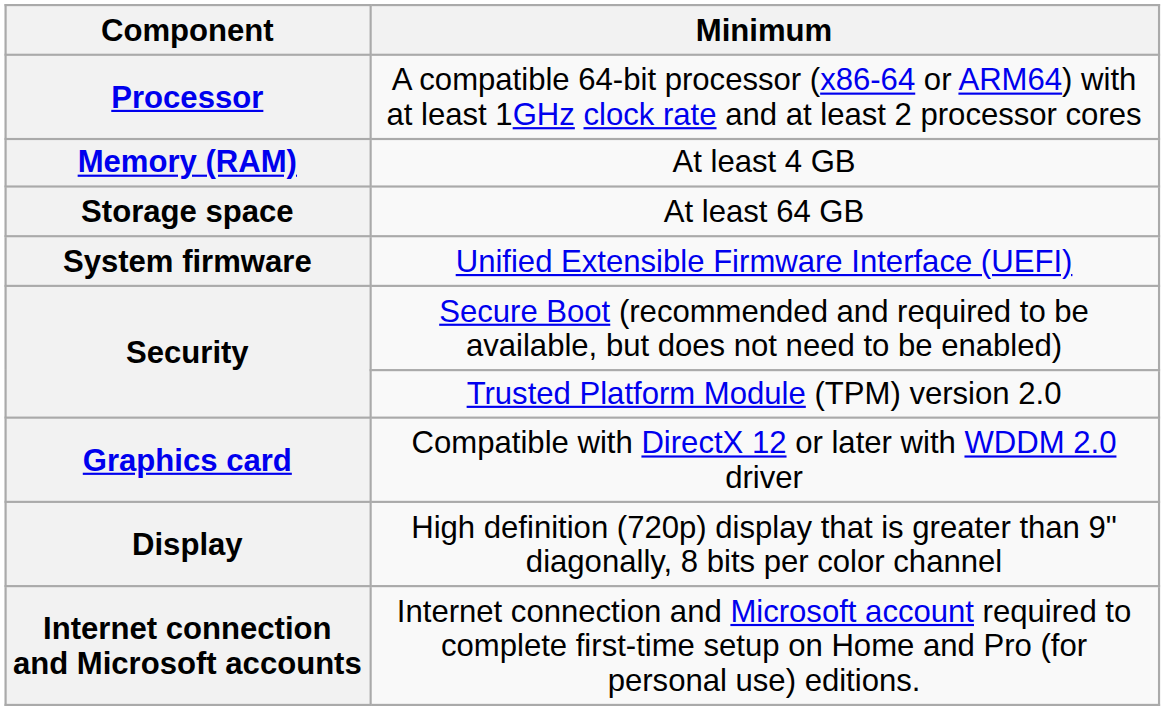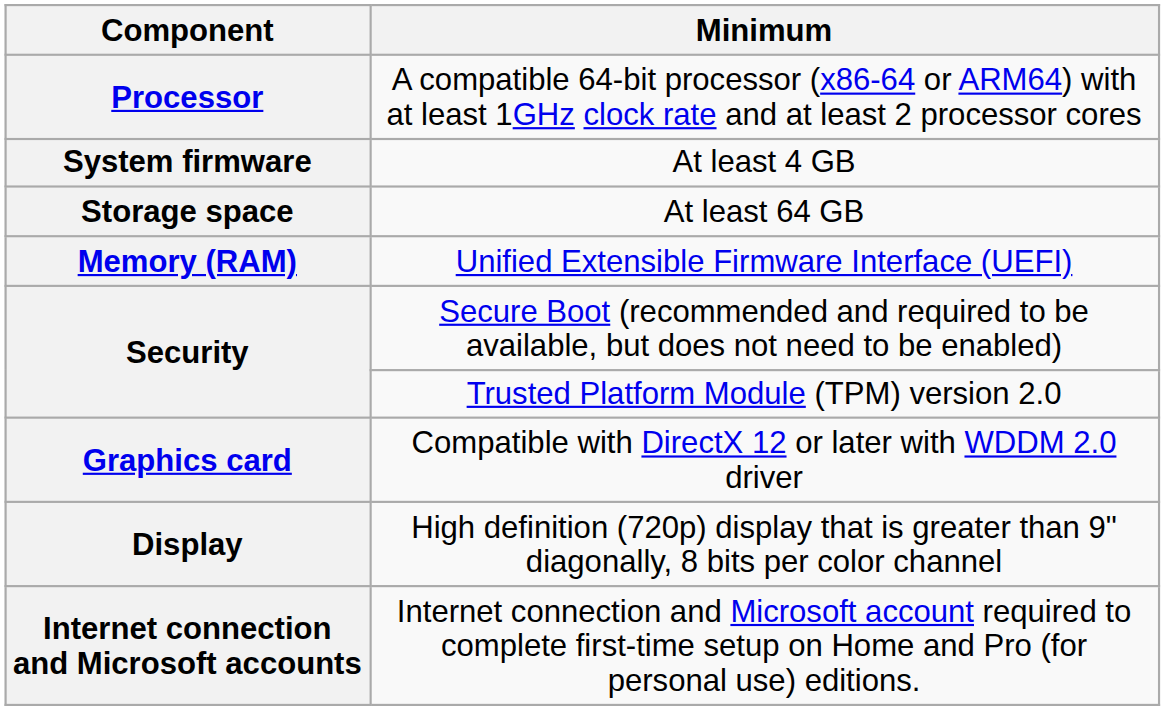 <table class="wikitable floatright" style="text-align:center;max-width:535px;font-size:90%;margin-left:1.5em">
 <tr>
 <th>Component</th>
 <th>Minimum</th>
 </tr>
 <tr>
 <th><a href='#'>Processor</a></th>
 <td>A compatible 64-bit processor (<a href='#'>x86-64</a> or <a href='#'>ARM64</a>) with at least 1<a href='#'>GHz</a> <a href='#'>clock rate</a> and at least 2 processor cores</td>
 </tr>
 <tr>
-<th><a href='#'>Memory (RAM)</a></th>
+<th>System firmware</th>
 <td>At least 4 GB</td>
 </tr>
 <tr>
 <th>Storage space</th>
 <td>At least 64 GB</td>
 </tr>
 <tr>
-<th>System firmware</th>
+<th><a href='#'>Memory (RAM)</a></th>
 <td><a href='#'>Unified Extensible Firmware Interface (UEFI)</a></td>
 </tr>
 <tr>
 <th rowspan=2>Security</th>
 <td><a href='#'>Secure Boot</a> (recommended and required to be available, but does not need to be enabled)</td>
 </tr>
 <tr>
 <td><a href='#'>Trusted Platform Module</a> (TPM) version 2.0</td>
 </tr>
 <tr>
 <th><a href='#'>Graphics card</a></th>
 <td>Compatible with <a href='#'>DirectX 12</a> or later with <a href='#'>WDDM 2.0</a> driver</td>
 </tr>
 <tr>
 <th>Display</th>
 <td>High definition (720p) display that is greater than 9" diagonally, 8 bits per color channel</td>
 </tr>
 <tr>
 <th>Internet connection and Microsoft accounts</th>
 <td>Internet connection and <a href='#'>Microsoft account</a> required to complete first-time setup on Home and Pro (for personal use) editions.</td>
 </tr>
 </table>
